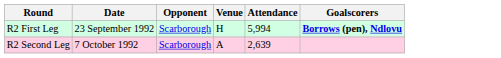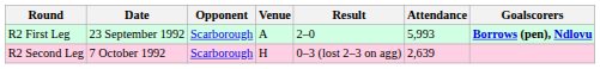 <table class="wikitable">
 <tr>
 <th>Round</th>
 <th>Date</th>
 <th>Opponent</th>
 <th>Venue</th>
+<th>Result</th>
 <th>Attendance</th>
 <th>Goalscorers</th>
 </tr>
 <tr style="background-color: #d0ffe3;">
 <td>R2 First Leg</td>
 <td>23 September 1992</td>
 <td><a href='#'>Scarborough</a></td>
-<td>H</td>
-<td>5,994</td>
+<td>A</td>
+<td>2–0</td>
+<td>5,993</td>
 <td><strong><a href='#'>Borrows</a> (pen), <a href='#'>Ndlovu</a></strong></td>
 </tr>
 <tr style="background-color: #ffd0e3;">
 <td>R2 Second Leg</td>
 <td>7 October 1992</td>
 <td><a href='#'>Scarborough</a></td>
-<td>A</td>
+<td>H</td>
+<td>0–3 (lost 2–3 on agg)</td>
 <td>2,639</td>
 <td></td>
 </tr>
 </table>
